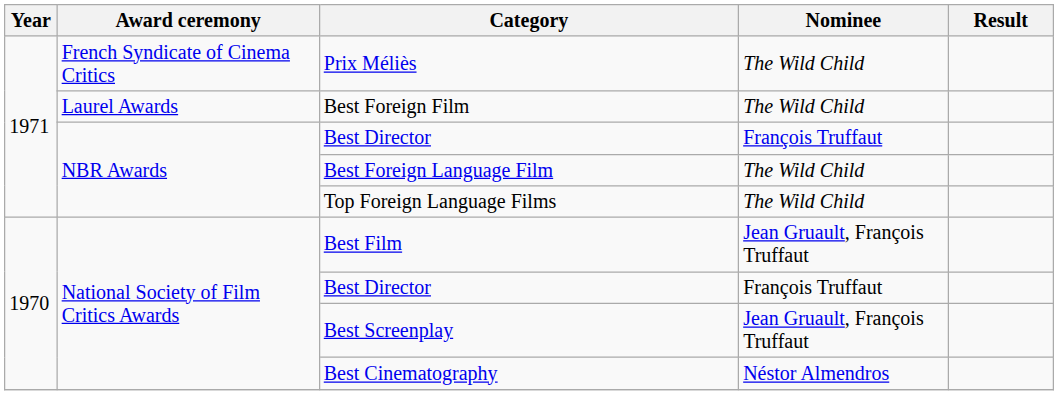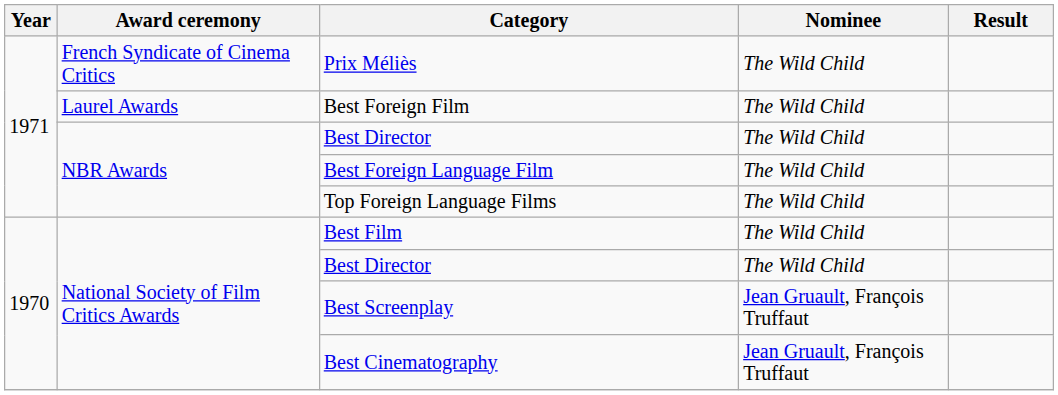 <table class="wikitable" width="95%">
 <tr>
 <th width="5%">Year</th>
 <th width="25%">Award ceremony</th>
 <th width="40%">Category</th>
 <th width="20%">Nominee</th>
 <th width="10%">Result</th>
 </tr>
 <tr>
 <td rowspan="5">1971</td>
 <td><a href='#'>French Syndicate of Cinema Critics</a></td>
 <td><a href='#'>Prix Méliès</a></td>
 <td><em>The Wild Child</em></td>
 <td></td>
 </tr>
 <tr>
 <td><a href='#'>Laurel Awards</a></td>
 <td>Best Foreign Film</td>
 <td><em>The Wild Child</em></td>
 <td></td>
 </tr>
 <tr>
 <td rowspan="3"><a href='#'>NBR Awards</a></td>
 <td><a href='#'>Best Director</a></td>
-<td><a href='#'>François Truffaut</a></td>
+<td><em>The Wild Child</em></td>
 <td></td>
 </tr>
 <tr>
 <td><a href='#'>Best Foreign Language Film</a></td>
 <td><em>The Wild Child</em></td>
 <td></td>
 </tr>
 <tr>
 <td>Top Foreign Language Films</td>
 <td><em>The Wild Child</em></td>
 <td></td>
 </tr>
 <tr>
 <td rowspan="4">1970</td>
 <td rowspan="4"><a href='#'>National Society of Film Critics Awards</a></td>
 <td><a href='#'>Best Film</a></td>
-<td><a href='#'>Jean Gruault</a>, François Truffaut</td>
+<td><em>The Wild Child</em></td>
 <td></td>
 </tr>
 <tr>
 <td><a href='#'>Best Director</a></td>
-<td>François Truffaut</td>
+<td><em>The Wild Child</em></td>
 <td></td>
 </tr>
 <tr>
 <td><a href='#'>Best Screenplay</a></td>
 <td><a href='#'>Jean Gruault</a>, François Truffaut</td>
 <td></td>
 </tr>
 <tr>
 <td><a href='#'>Best Cinematography</a></td>
-<td><a href='#'>Néstor Almendros</a></td>
+<td><a href='#'>Jean Gruault</a>, François Truffaut</td>
 <td></td>
 </tr>
 <tr>
 </tr>
 </table>
